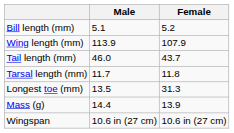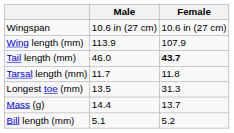 <table class="wikitable">
 <tr>
 <th></th>
 <th>Male</th>
 <th>Female</th>
 </tr>
 <tr>
-<td><a href='#'>Bill</a> length (mm)</td>
-<td>5.1</td>
-<td>5.2</td>
+<td>Wingspan</td>
+<td>10.6 in (27 cm)</td>
+<td>10.6 in (27 cm)</td>
 </tr>
 <tr>
 <td><a href='#'>Wing</a> length (mm)</td>
 <td>113.9</td>
 <td>107.9</td>
 </tr>
 <tr>
 <td><a href='#'>Tail</a> length (mm)</td>
 <td>46.0</td>
-<td>43.7</td>
+<td><strong>43.7</strong></td>
 </tr>
 <tr>
 <td><a href='#'>Tarsal</a> length (mm)</td>
 <td>11.7</td>
 <td>11.8</td>
 </tr>
 <tr>
 <td>Longest <a href='#'>toe</a> (mm)</td>
 <td>13.5</td>
 <td>31.3</td>
 </tr>
 <tr>
 <td><a href='#'>Mass</a> (g)</td>
 <td>14.4</td>
-<td>13.9</td>
+<td>13.7</td>
 </tr>
 <tr>
-<td>Wingspan</td>
-<td>10.6 in (27 cm)</td>
-<td>10.6 in (27 cm)</td>
+<td><a href='#'>Bill</a> length (mm)</td>
+<td>5.1</td>
+<td>5.2</td>
 </tr>
 </table>
